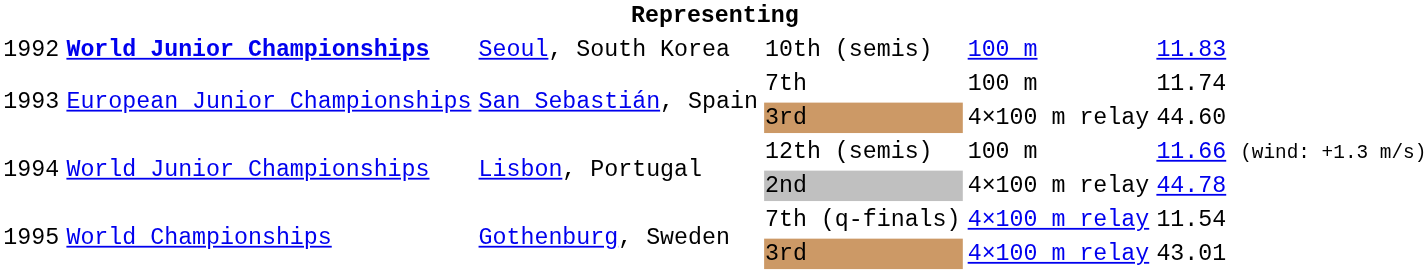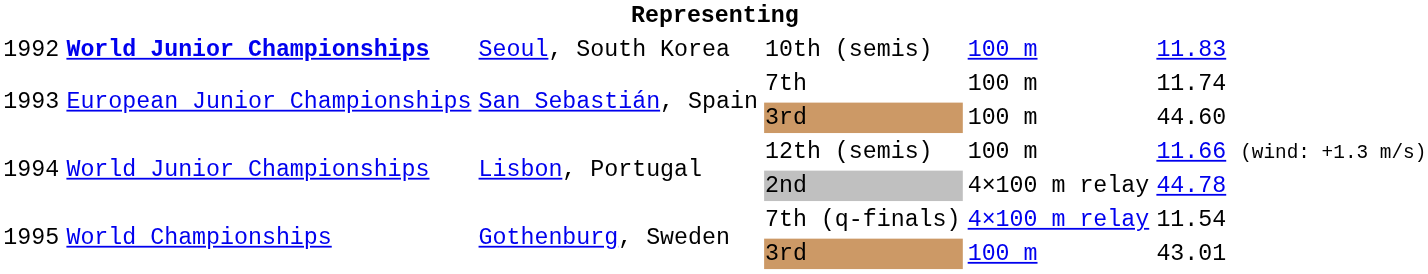 <table>
 <tr>
 <th colspan="6">Representing </th>
 </tr>
 <tr>
 <td>1992</td>
 <td><strong><a href='#'>World Junior Championships</a></strong></td>
 <td><a href='#'>Seoul</a>, South Korea</td>
 <td>10th (semis)</td>
 <td><a href='#'>100 m</a></td>
 <td><a href='#'>11.83</a></td>
 </tr>
 <tr>
 <td rowspan=2>1993</td>
 <td rowspan=2><a href='#'>European Junior Championships</a></td>
 <td rowspan=2><a href='#'>San Sebastián</a>, Spain</td>
 <td>7th</td>
 <td>100 m</td>
 <td>11.74</td>
 </tr>
 <tr>
 <td bgcolor=cc9966>3rd</td>
-<td>4×100 m relay</td>
+<td>100 m</td>
 <td>44.60</td>
 </tr>
 <tr>
 <td rowspan=2>1994</td>
 <td rowspan=2><a href='#'>World Junior Championships</a></td>
 <td rowspan=2><a href='#'>Lisbon</a>, Portugal</td>
 <td>12th (semis)</td>
 <td>100 m</td>
 <td><a href='#'>11.66</a> <small>(wind: +1.3 m/s)</small></td>
 </tr>
 <tr>
 <td bgcolor=silver>2nd</td>
 <td>4×100 m relay</td>
 <td><a href='#'>44.78</a></td>
 </tr>
 <tr>
 <td rowspan=2>1995</td>
 <td rowspan=2><a href='#'>World Championships</a></td>
 <td rowspan=2><a href='#'>Gothenburg</a>, Sweden</td>
 <td>7th (q-finals)</td>
 <td><a href='#'>4×100 m relay</a></td>
 <td>11.54</td>
 </tr>
 <tr>
 <td bgcolor=cc9966>3rd</td>
-<td><a href='#'>4×100 m relay</a></td>
+<td><a href='#'>100 m</a></td>
 <td>43.01</td>
 </tr>
 </table>
